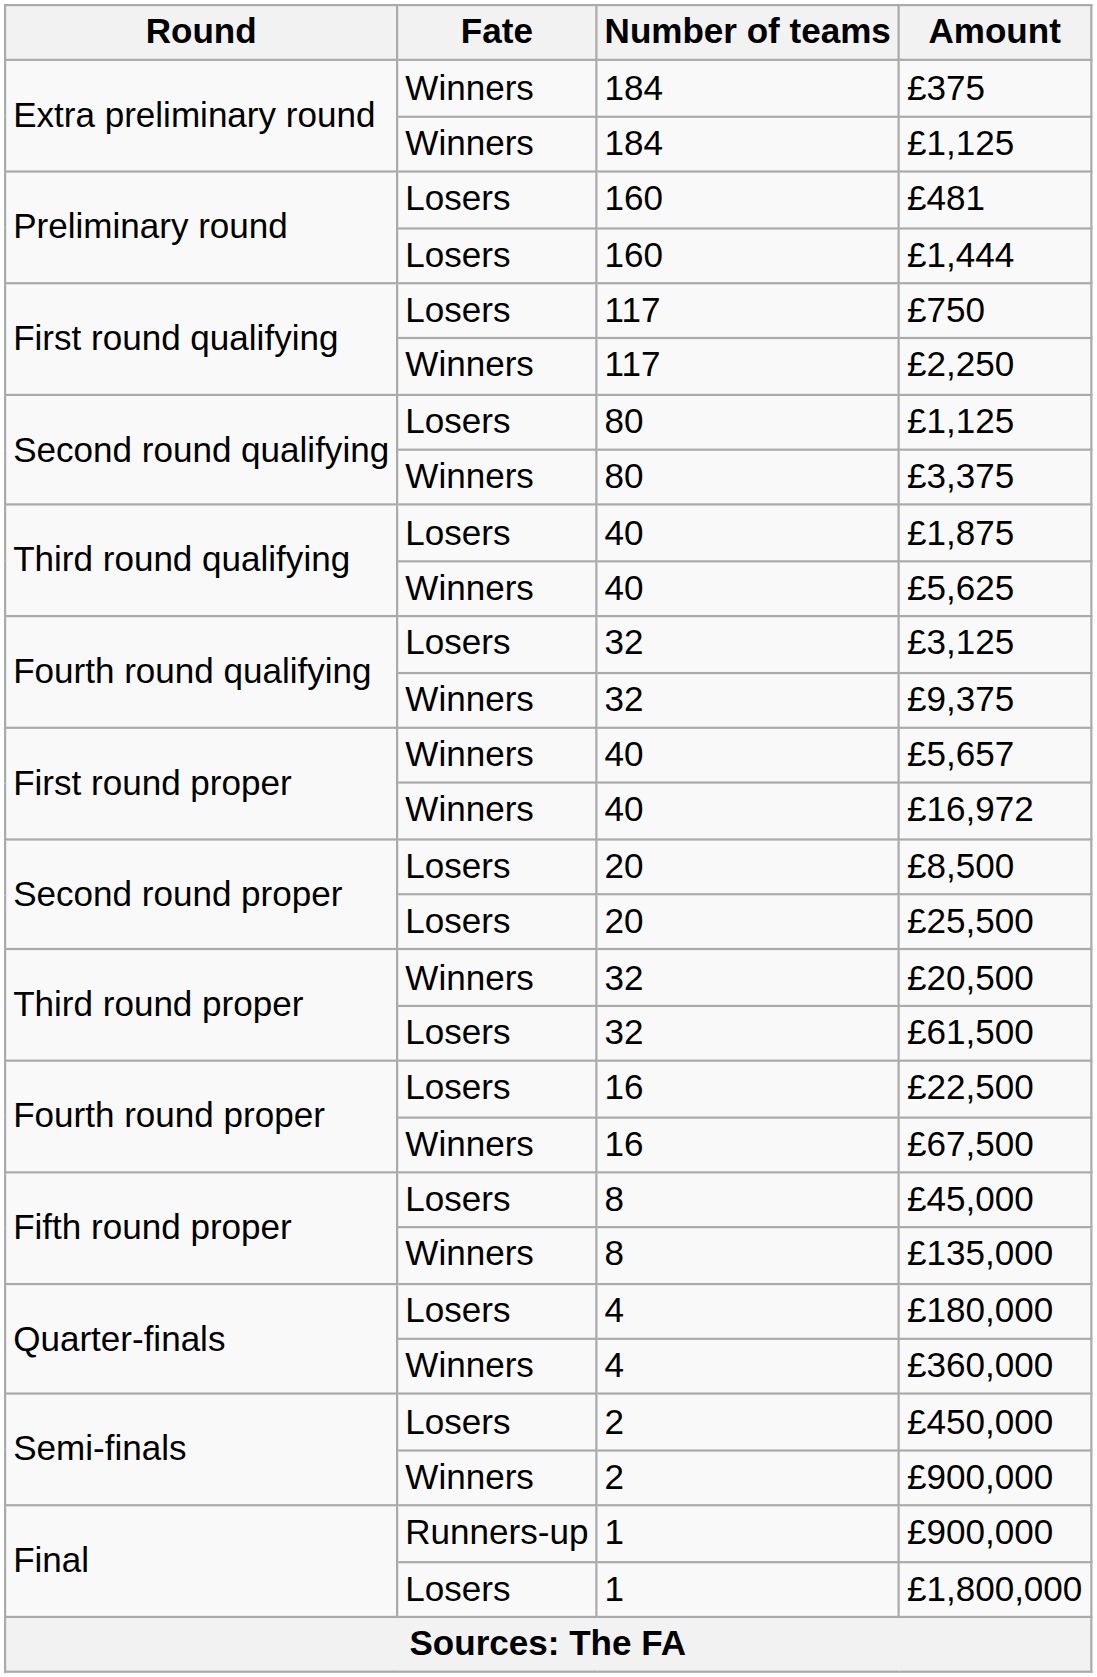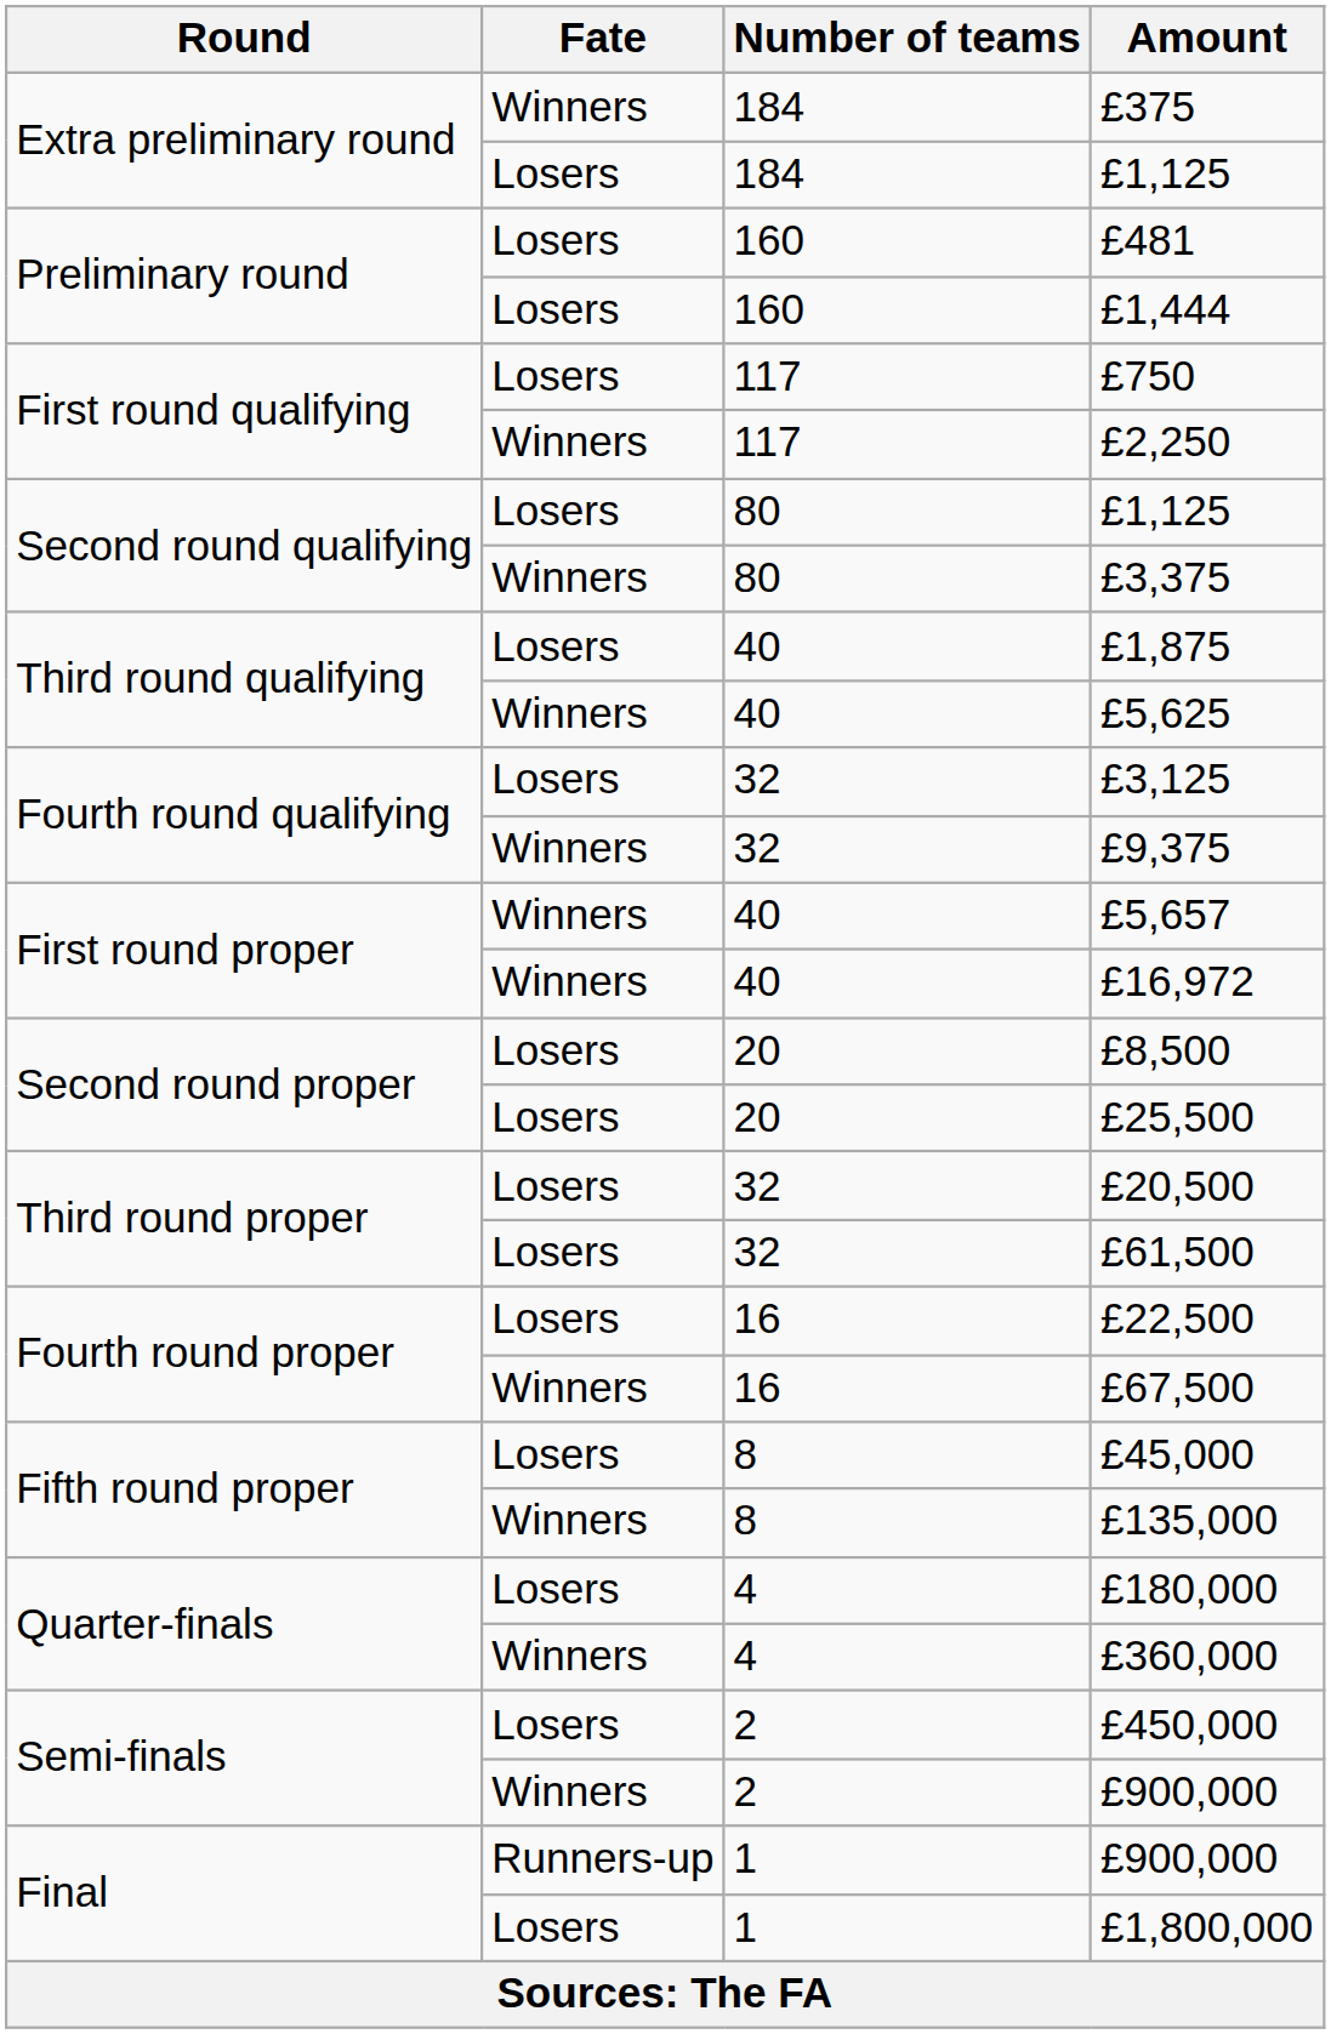 <table class="wikitable">
 <tr>
 <th>Round</th>
 <th>Fate</th>
 <th>Number of teams</th>
 <th>Amount</th>
 </tr>
 <tr>
 <td rowspan=2>Extra preliminary round</td>
 <td>Winners</td>
 <td>184</td>
 <td>£375</td>
 </tr>
 <tr>
-<td>Winners</td>
+<td>Losers</td>
 <td>184</td>
 <td>£1,125</td>
 </tr>
 <tr>
 <td rowspan=2>Preliminary round</td>
 <td>Losers</td>
 <td>160</td>
 <td>£481</td>
 </tr>
 <tr>
 <td>Losers</td>
 <td>160</td>
 <td>£1,444</td>
 </tr>
 <tr>
 <td rowspan=2>First round qualifying</td>
 <td>Losers</td>
 <td>117</td>
 <td>£750</td>
 </tr>
 <tr>
 <td>Winners</td>
 <td>117</td>
 <td>£2,250</td>
 </tr>
 <tr>
 <td rowspan=2>Second round qualifying</td>
 <td>Losers</td>
 <td>80</td>
 <td>£1,125</td>
 </tr>
 <tr>
 <td>Winners</td>
 <td>80</td>
 <td>£3,375</td>
 </tr>
 <tr>
 <td rowspan=2>Third round qualifying</td>
 <td>Losers</td>
 <td>40</td>
 <td>£1,875</td>
 </tr>
 <tr>
 <td>Winners</td>
 <td>40</td>
 <td>£5,625</td>
 </tr>
 <tr>
 <td rowspan=2>Fourth round qualifying</td>
 <td>Losers</td>
 <td>32</td>
 <td>£3,125</td>
 </tr>
 <tr>
 <td>Winners</td>
 <td>32</td>
 <td>£9,375</td>
 </tr>
 <tr>
 <td rowspan=2>First round proper</td>
 <td>Winners</td>
 <td>40</td>
 <td>£5,657</td>
 </tr>
 <tr>
 <td>Winners</td>
 <td>40</td>
 <td>£16,972</td>
 </tr>
 <tr>
 <td rowspan=2>Second round proper</td>
 <td>Losers</td>
 <td>20</td>
 <td>£8,500</td>
 </tr>
 <tr>
 <td>Losers</td>
 <td>20</td>
 <td>£25,500</td>
 </tr>
 <tr>
 <td rowspan=2>Third round proper</td>
-<td>Winners</td>
+<td>Losers</td>
 <td>32</td>
 <td>£20,500</td>
 </tr>
 <tr>
 <td>Losers</td>
 <td>32</td>
 <td>£61,500</td>
 </tr>
 <tr>
 <td rowspan=2>Fourth round proper</td>
 <td>Losers</td>
 <td>16</td>
 <td>£22,500</td>
 </tr>
 <tr>
 <td>Winners</td>
 <td>16</td>
 <td>£67,500</td>
 </tr>
 <tr>
 <td rowspan=2>Fifth round proper</td>
 <td>Losers</td>
 <td>8</td>
 <td>£45,000</td>
 </tr>
 <tr>
 <td>Winners</td>
 <td>8</td>
 <td>£135,000</td>
 </tr>
 <tr>
 <td rowspan="2">Quarter-finals</td>
 <td>Losers</td>
 <td>4</td>
 <td>£180,000</td>
 </tr>
 <tr>
 <td>Winners</td>
 <td>4</td>
 <td>£360,000</td>
 </tr>
 <tr>
 <td rowspan=2>Semi-finals</td>
 <td>Losers</td>
 <td>2</td>
 <td>£450,000</td>
 </tr>
 <tr>
 <td>Winners</td>
 <td>2</td>
 <td>£900,000</td>
 </tr>
 <tr>
 <td rowspan=2>Final</td>
 <td>Runners-up</td>
 <td>1</td>
 <td>£900,000</td>
 </tr>
 <tr>
 <td>Losers</td>
 <td>1</td>
 <td>£1,800,000</td>
 </tr>
 <tr>
 <th colspan=4>Sources: The FA</th>
 </tr>
 </table>
